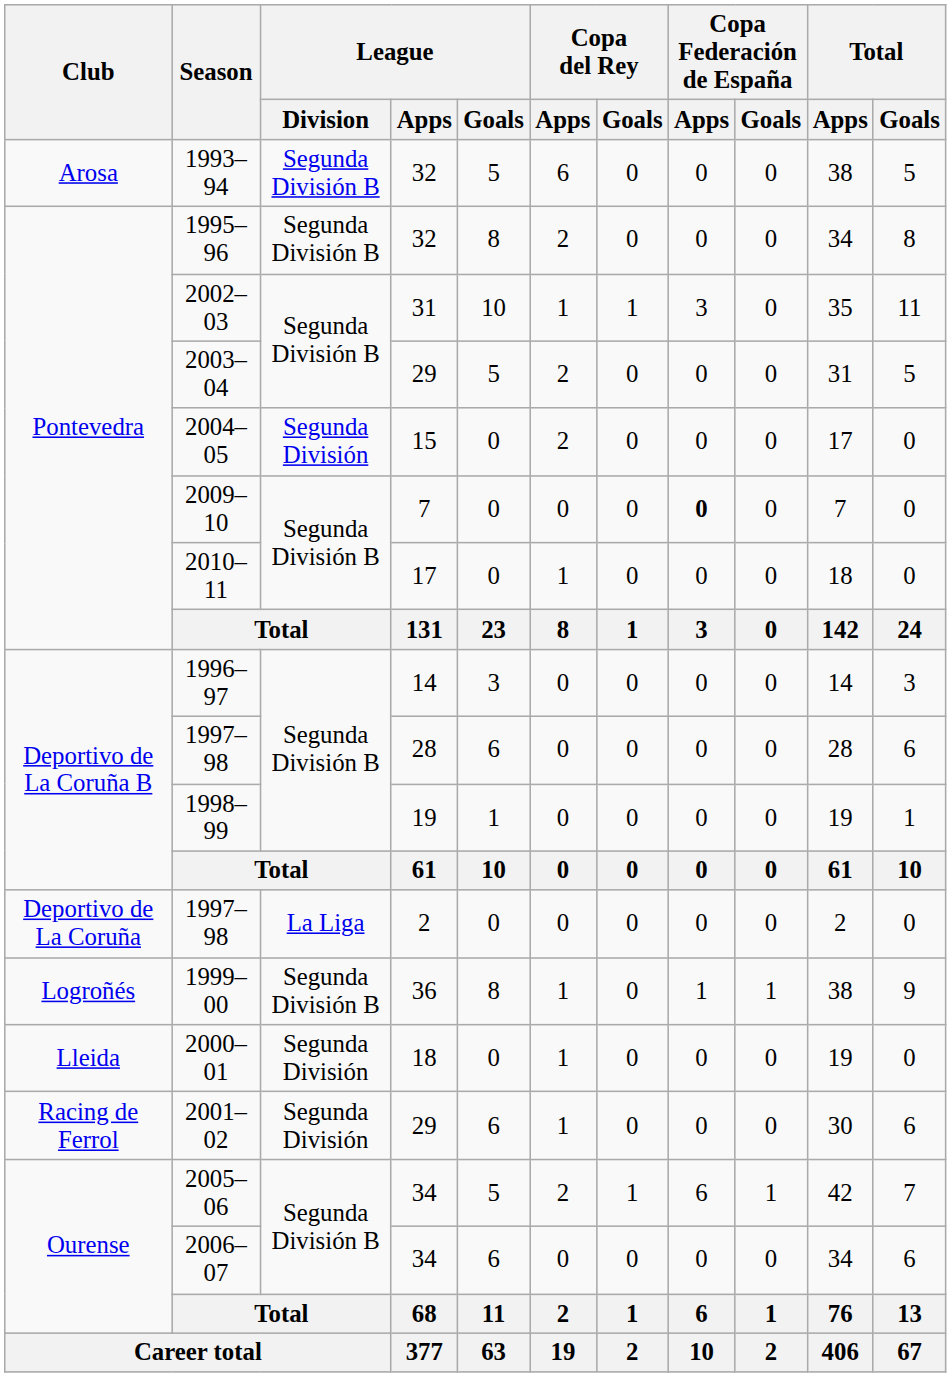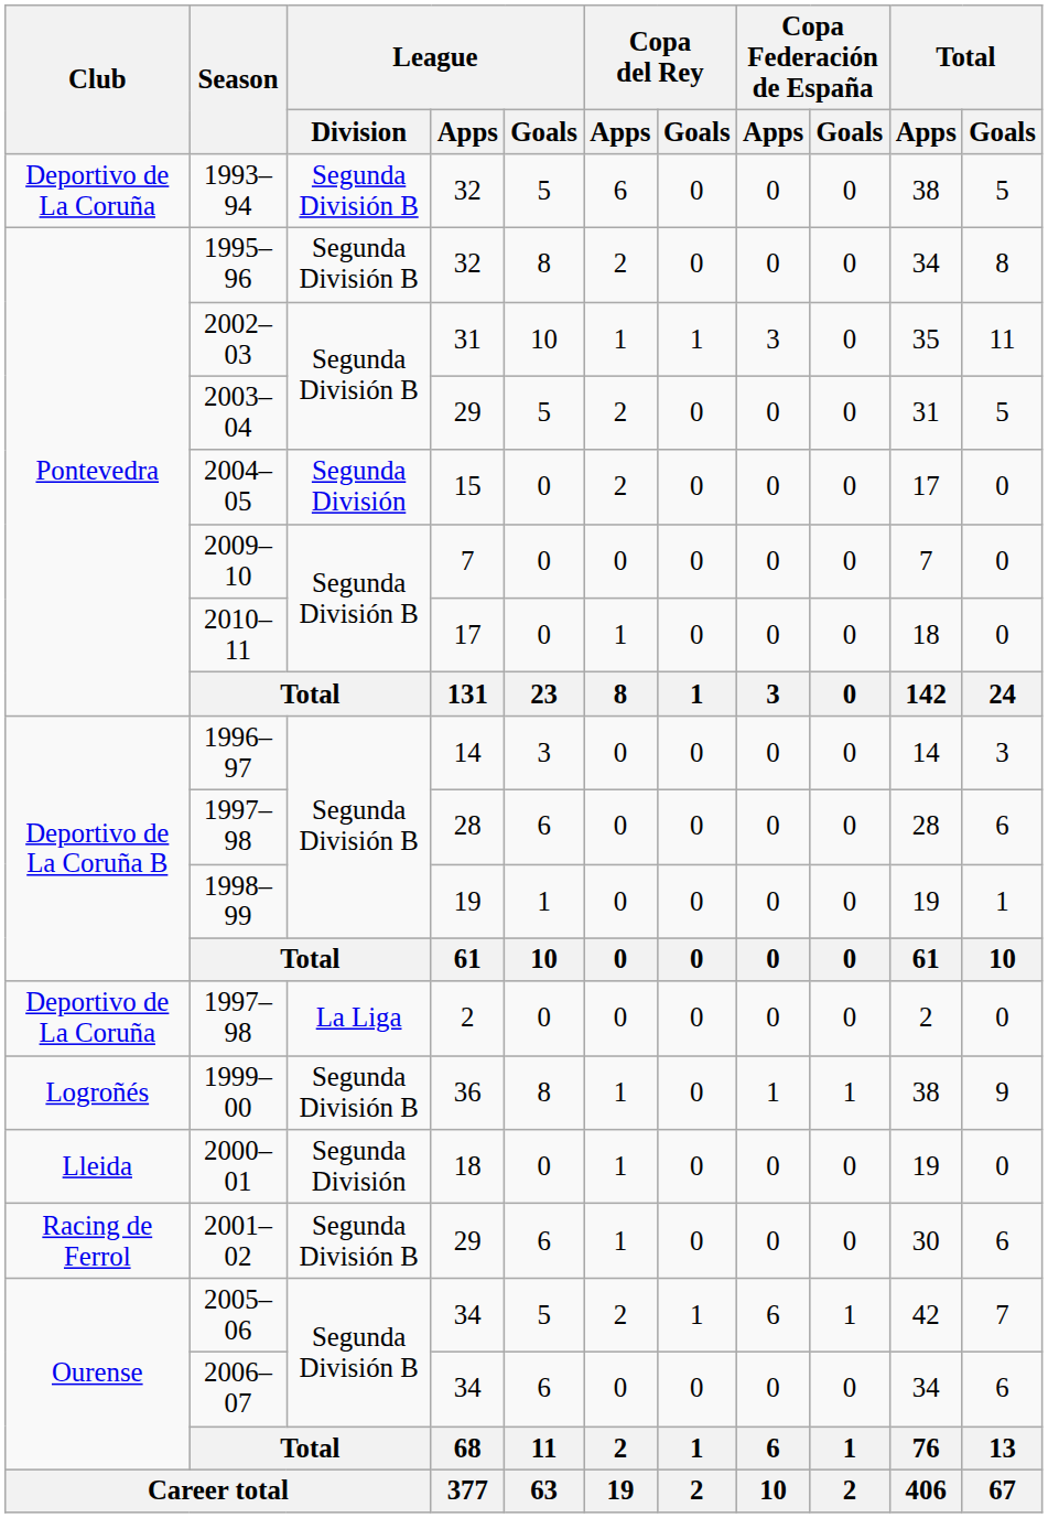 <table class="wikitable" style="text-align: center;">
 <tr>
 <th rowspan="2">Club</th>
 <th rowspan="2">Season</th>
 <th colspan="3">League</th>
 <th colspan="2">Copa<br>del Rey</th>
 <th colspan="2">Copa<br>Federación<br>de España</th>
 <th colspan="2">Total</th>
 </tr>
 <tr>
 <th>Division</th>
 <th>Apps</th>
 <th>Goals</th>
 <th>Apps</th>
 <th>Goals</th>
 <th>Apps</th>
 <th>Goals</th>
 <th>Apps</th>
 <th>Goals</th>
 </tr>
 <tr>
-<td><a href='#'>Arosa</a></td>
+<td><a href='#'>Deportivo de La Coruña</a></td>
 <td>1993–94</td>
 <td><a href='#'>Segunda División B</a></td>
 <td>32</td>
 <td>5</td>
 <td>6</td>
 <td>0</td>
 <td>0</td>
 <td>0</td>
 <td>38</td>
 <td>5</td>
 </tr>
 <tr>
 <td rowspan="7"><a href='#'>Pontevedra</a></td>
 <td>1995–96</td>
 <td>Segunda División B</td>
 <td>32</td>
 <td>8</td>
 <td>2</td>
 <td>0</td>
 <td>0</td>
 <td>0</td>
 <td>34</td>
 <td>8</td>
 </tr>
 <tr>
 <td>2002–03</td>
 <td rowspan="2">Segunda División B</td>
 <td>31</td>
 <td>10</td>
 <td>1</td>
 <td>1</td>
 <td>3</td>
 <td>0</td>
 <td>35</td>
 <td>11</td>
 </tr>
 <tr>
 <td>2003–04</td>
 <td>29</td>
 <td>5</td>
 <td>2</td>
 <td>0</td>
 <td>0</td>
 <td>0</td>
 <td>31</td>
 <td>5</td>
 </tr>
 <tr>
 <td>2004–05</td>
 <td><a href='#'>Segunda División</a></td>
 <td>15</td>
 <td>0</td>
 <td>2</td>
 <td>0</td>
 <td>0</td>
 <td>0</td>
 <td>17</td>
 <td>0</td>
 </tr>
 <tr>
 <td>2009–10</td>
 <td rowspan="2">Segunda División B</td>
 <td>7</td>
 <td>0</td>
 <td>0</td>
 <td>0</td>
-<td><strong>0</strong></td>
+<td>0</td>
 <td>0</td>
 <td>7</td>
 <td>0</td>
 </tr>
 <tr>
 <td>2010–11</td>
 <td>17</td>
 <td>0</td>
 <td>1</td>
 <td>0</td>
 <td>0</td>
 <td>0</td>
 <td>18</td>
 <td>0</td>
 </tr>
 <tr>
 <th colspan="2">Total</th>
 <th>131</th>
 <th>23</th>
 <th>8</th>
 <th>1</th>
 <th>3</th>
 <th>0</th>
 <th>142</th>
 <th>24</th>
 </tr>
 <tr>
 <td rowspan="4"><a href='#'>Deportivo de La Coruña B</a></td>
 <td>1996–97</td>
 <td rowspan="3">Segunda División B</td>
 <td>14</td>
 <td>3</td>
 <td>0</td>
 <td>0</td>
 <td>0</td>
 <td>0</td>
 <td>14</td>
 <td>3</td>
 </tr>
 <tr>
 <td>1997–98</td>
 <td>28</td>
 <td>6</td>
 <td>0</td>
 <td>0</td>
 <td>0</td>
 <td>0</td>
 <td>28</td>
 <td>6</td>
 </tr>
 <tr>
 <td>1998–99</td>
 <td>19</td>
 <td>1</td>
 <td>0</td>
 <td>0</td>
 <td>0</td>
 <td>0</td>
 <td>19</td>
 <td>1</td>
 </tr>
 <tr>
 <th colspan="2">Total</th>
 <th>61</th>
 <th>10</th>
 <th>0</th>
 <th>0</th>
 <th>0</th>
 <th>0</th>
 <th>61</th>
 <th>10</th>
 </tr>
 <tr>
 <td><a href='#'>Deportivo de La Coruña</a></td>
 <td>1997–98</td>
 <td><a href='#'>La Liga</a></td>
 <td>2</td>
 <td>0</td>
 <td>0</td>
 <td>0</td>
 <td>0</td>
 <td>0</td>
 <td>2</td>
 <td>0</td>
 </tr>
 <tr>
 <td><a href='#'>Logroñés</a></td>
 <td>1999–00</td>
 <td>Segunda División B</td>
 <td>36</td>
 <td>8</td>
 <td>1</td>
 <td>0</td>
 <td>1</td>
 <td>1</td>
 <td>38</td>
 <td>9</td>
 </tr>
 <tr>
 <td><a href='#'>Lleida</a></td>
 <td>2000–01</td>
 <td>Segunda División</td>
 <td>18</td>
 <td>0</td>
 <td>1</td>
 <td>0</td>
 <td>0</td>
 <td>0</td>
 <td>19</td>
 <td>0</td>
 </tr>
 <tr>
 <td><a href='#'>Racing de Ferrol</a></td>
 <td>2001–02</td>
-<td>Segunda División</td>
+<td>Segunda División B</td>
 <td>29</td>
 <td>6</td>
 <td>1</td>
 <td>0</td>
 <td>0</td>
 <td>0</td>
 <td>30</td>
 <td>6</td>
 </tr>
 <tr>
 <td rowspan="3"><a href='#'>Ourense</a></td>
 <td>2005–06</td>
 <td rowspan="2">Segunda División B</td>
 <td>34</td>
 <td>5</td>
 <td>2</td>
 <td>1</td>
 <td>6</td>
 <td>1</td>
 <td>42</td>
 <td>7</td>
 </tr>
 <tr>
 <td>2006–07</td>
 <td>34</td>
 <td>6</td>
 <td>0</td>
 <td>0</td>
 <td>0</td>
 <td>0</td>
 <td>34</td>
 <td>6</td>
 </tr>
 <tr>
 <th colspan="2">Total</th>
 <th>68</th>
 <th>11</th>
 <th>2</th>
 <th>1</th>
 <th>6</th>
 <th>1</th>
 <th>76</th>
 <th>13</th>
 </tr>
 <tr>
 <th colspan="3">Career total</th>
 <th>377</th>
 <th>63</th>
 <th>19</th>
 <th>2</th>
 <th>10</th>
 <th>2</th>
 <th>406</th>
 <th>67</th>
 </tr>
 </table>
